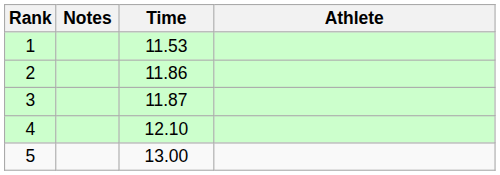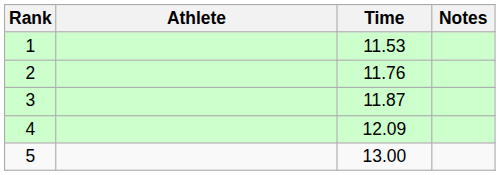 <table class="wikitable sortable" style="text-align:center">
 <tr>
 <th width=40>Rank</th>
+<th width=250>Athlete</th>
+<th width=80>Time</th>
 <th width=50>Notes</th>
-<th width=80>Time</th>
-<th width=250>Athlete</th>
 </tr>
 <tr bgcolor=ccffcc>
 <td>1</td>
+<td align=left></td>
+<td>11.53</td>
 <td></td>
-<td>11.53</td>
-<td align=left></td>
 </tr>
 <tr bgcolor=ccffcc>
 <td>2</td>
+<td align=left></td>
+<td>11.76</td>
 <td></td>
-<td>11.86</td>
-<td align=left></td>
 </tr>
 <tr bgcolor=ccffcc>
 <td>3</td>
+<td align=left></td>
+<td>11.87</td>
 <td></td>
-<td>11.87</td>
-<td align=left></td>
 </tr>
 <tr bgcolor=ccffcc>
 <td>4</td>
+<td align=left></td>
+<td>12.09</td>
 <td></td>
-<td>12.10</td>
-<td align=left></td>
 </tr>
 <tr>
 <td>5</td>
+<td align=left></td>
+<td>13.00</td>
 <td></td>
-<td>13.00</td>
-<td align=left></td>
 </tr>
 </table>
